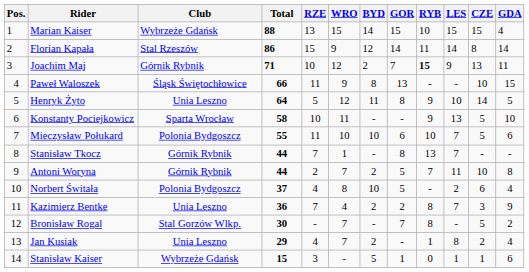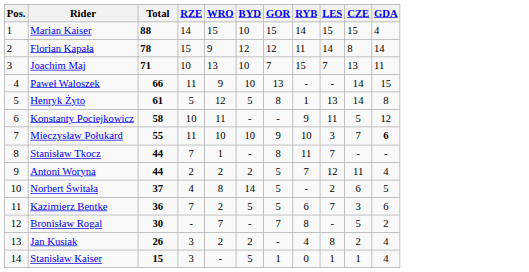 <table class="wikitable" style="font-size: 95%">
 <tr>
 <th width=20px>Pos.</th>
 <th width=150px>Rider</th>
-<th width=170px>Club</th>
 <th width=50px>Total</th>
 <th width=25px><a href='#'>RZE</a></th>
 <th width=25px><a href='#'>WRO</a></th>
 <th width=25px><a href='#'>BYD</a></th>
 <th width=25px><a href='#'>GOR</a></th>
 <th width=25px><a href='#'>RYB</a></th>
 <th width=25px><a href='#'>LES</a></th>
 <th width=25px><a href='#'>CZE</a></th>
 <th width=25px><a href='#'>GDA</a></th>
 </tr>
 <tr>
 <td>1</td>
 <td align=left><a href='#'>Marian Kaiser</a></td>
-<td><a href='#'>Wybrzeże Gdańsk</a></td>
 <td><strong>88</strong></td>
-<td>13</td>
-<td>15</td>
 <td>14</td>
 <td>15</td>
 <td>10</td>
+<td>15</td>
+<td>14</td>
 <td>15</td>
 <td>15</td>
 <td>4</td>
 </tr>
 <tr>
 <td>2</td>
 <td align=left><a href='#'>Florian Kapała</a></td>
-<td><a href='#'>Stal Rzeszów</a></td>
-<td><strong>86</strong></td>
+<td><strong>78</strong></td>
 <td>15</td>
 <td>9</td>
 <td>12</td>
-<td>14</td>
+<td>12</td>
 <td>11</td>
 <td>14</td>
 <td>8</td>
 <td>14</td>
 </tr>
 <tr>
 <td>3</td>
 <td align=left><a href='#'>Joachim Maj</a></td>
-<td><a href='#'>Górnik Rybnik</a></td>
 <td><strong>71</strong></td>
 <td>10</td>
-<td>12</td>
-<td>2</td>
+<td>13</td>
+<td>10</td>
 <td>7</td>
-<td><strong>15</strong></td>
-<td>9</td>
+<td>15</td>
+<td>7</td>
 <td>13</td>
 <td>11</td>
 </tr>
 <tr align=center>
 <td>4</td>
 <td align=left><a href='#'>Paweł Waloszek</a></td>
-<td><a href='#'>Śląsk Świętochłowice</a></td>
 <td><strong>66</strong></td>
 <td>11</td>
 <td>9</td>
-<td>8</td>
+<td>10</td>
 <td>13</td>
 <td>-</td>
 <td>-</td>
-<td>10</td>
+<td>14</td>
 <td>15</td>
 </tr>
 <tr align=center>
 <td>5</td>
 <td align=left><a href='#'>Henryk Żyto</a></td>
-<td><a href='#'>Unia Leszno</a></td>
-<td><strong>64</strong></td>
+<td><strong>61</strong></td>
 <td>5</td>
 <td>12</td>
-<td>11</td>
+<td>5</td>
 <td>8</td>
-<td>9</td>
-<td>10</td>
+<td>1</td>
+<td>13</td>
 <td>14</td>
-<td>5</td>
+<td>8</td>
 </tr>
 <tr align=center>
 <td>6</td>
 <td align=left><a href='#'>Konstanty Pociejkowicz</a></td>
-<td><a href='#'>Sparta Wrocław</a></td>
 <td><strong>58</strong></td>
 <td>10</td>
 <td>11</td>
 <td>-</td>
 <td>-</td>
 <td>9</td>
-<td>13</td>
+<td>11</td>
 <td>5</td>
-<td>10</td>
+<td>12</td>
 </tr>
 <tr align=center>
 <td>7</td>
 <td align=left><a href='#'>Mieczysław Połukard</a></td>
-<td><a href='#'>Polonia Bydgoszcz</a></td>
 <td><strong>55</strong></td>
 <td>11</td>
 <td>10</td>
 <td>10</td>
-<td>6</td>
+<td>9</td>
 <td>10</td>
+<td>3</td>
 <td>7</td>
-<td>5</td>
-<td>6</td>
+<td><strong>6</strong></td>
 </tr>
 <tr align=center>
 <td>8</td>
 <td align=left><a href='#'>Stanisław Tkocz</a></td>
-<td><a href='#'>Górnik Rybnik</a></td>
 <td><strong>44</strong></td>
 <td>7</td>
 <td>1</td>
 <td>-</td>
 <td>8</td>
-<td>13</td>
+<td>11</td>
 <td>7</td>
 <td>-</td>
 <td>-</td>
 </tr>
 <tr align=center>
 <td>9</td>
 <td align=left><a href='#'>Antoni Woryna</a></td>
-<td><a href='#'>Górnik Rybnik</a></td>
 <td><strong>44</strong></td>
 <td>2</td>
-<td>7</td>
+<td>2</td>
 <td>2</td>
 <td>5</td>
 <td>7</td>
+<td>12</td>
 <td>11</td>
-<td>10</td>
-<td>8</td>
+<td>4</td>
 </tr>
 <tr align=center>
 <td>10</td>
 <td align=left><a href='#'>Norbert Świtała</a></td>
-<td><a href='#'>Polonia Bydgoszcz</a></td>
 <td><strong>37</strong></td>
 <td>4</td>
 <td>8</td>
-<td>10</td>
+<td>14</td>
 <td>5</td>
 <td>-</td>
 <td>2</td>
 <td>6</td>
-<td>4</td>
+<td>5</td>
 </tr>
 <tr align=center>
 <td>11</td>
 <td align=left><a href='#'>Kazimierz Bentke</a></td>
-<td><a href='#'>Unia Leszno</a></td>
 <td><strong>36</strong></td>
 <td>7</td>
-<td>4</td>
 <td>2</td>
-<td>2</td>
-<td>8</td>
+<td>5</td>
+<td>5</td>
+<td>6</td>
 <td>7</td>
 <td>3</td>
-<td>9</td>
+<td>6</td>
 </tr>
 <tr align=center>
 <td>12</td>
 <td align=left><a href='#'>Bronisław Rogal</a></td>
-<td><a href='#'>Stal Gorzów Wlkp.</a></td>
 <td><strong>30</strong></td>
 <td>-</td>
 <td>7</td>
 <td>-</td>
 <td>7</td>
 <td>8</td>
 <td>-</td>
 <td>5</td>
 <td>2</td>
 </tr>
 <tr align=center>
 <td>13</td>
 <td align=left><a href='#'>Jan Kusiak</a></td>
-<td><a href='#'>Unia Leszno</a></td>
-<td><strong>29</strong></td>
-<td>4</td>
-<td>7</td>
+<td><strong>26</strong></td>
+<td>3</td>
+<td>2</td>
 <td>2</td>
 <td>-</td>
-<td>1</td>
+<td>4</td>
 <td>8</td>
 <td>2</td>
 <td>4</td>
 </tr>
 <tr align=center>
 <td>14</td>
 <td align=left><a href='#'>Stanisław Kaiser</a></td>
-<td><a href='#'>Wybrzeże Gdańsk</a></td>
 <td><strong>15</strong></td>
 <td>3</td>
 <td>-</td>
 <td>5</td>
 <td>1</td>
 <td>0</td>
 <td>1</td>
 <td>1</td>
-<td>6</td>
+<td>4</td>
 </tr>
 </table>
